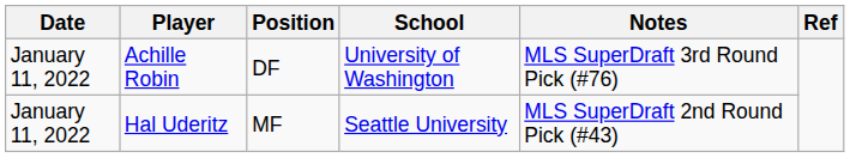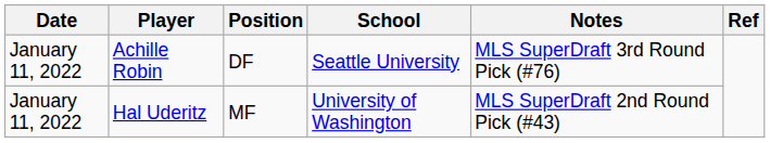 <table class="wikitable" style="text-align:left; font-size:95%;">
 <tr>
 <th style="background:; width:125px;">Date</th>
 <th style="background:; width:170px;">Player</th>
 <th style="background:; width:50px;">Position</th>
 <th style="background:; width:223px;">School</th>
 <th style="background:; width:470px;">Notes</th>
 <th style="background:; width:30px;">Ref</th>
 </tr>
 <tr>
 <td>January 11, 2022</td>
 <td> <a href='#'>Achille Robin</a></td>
 <td>DF</td>
-<td> <a href='#'>University of Washington</a></td>
+<td> <a href='#'>Seattle University</a></td>
 <td><a href='#'>MLS SuperDraft</a> 3rd Round Pick (#76)</td>
 <td rowspan=2></td>
 </tr>
 <tr>
 <td>January 11, 2022</td>
 <td> <a href='#'>Hal Uderitz</a></td>
 <td>MF</td>
-<td> <a href='#'>Seattle University</a></td>
+<td> <a href='#'>University of Washington</a></td>
 <td><a href='#'>MLS SuperDraft</a> 2nd Round Pick (#43)</td>
 </tr>
 </table>
